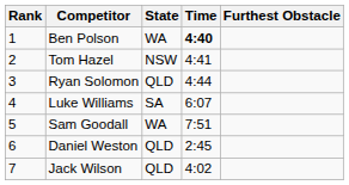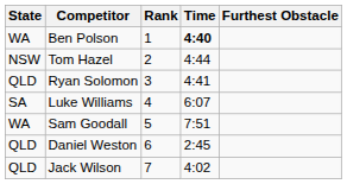 <table class="wikitable sortable mw-collapsible">
 <tr>
+<th>State</th>
+<th>Competitor</th>
 <th>Rank</th>
-<th>Competitor</th>
-<th>State</th>
 <th>Time</th>
 <th>Furthest Obstacle</th>
 </tr>
 <tr>
+<td>WA</td>
+<td>Ben Polson</td>
 <td>1</td>
-<td>Ben Polson</td>
-<td>WA</td>
 <td><strong>4:40</strong></td>
 <td></td>
 </tr>
 <tr>
+<td>NSW</td>
+<td>Tom Hazel</td>
 <td>2</td>
-<td>Tom Hazel</td>
-<td>NSW</td>
+<td>4:44</td>
+<td></td>
+</tr>
+<tr>
+<td>QLD</td>
+<td>Ryan Solomon</td>
+<td>3</td>
 <td>4:41</td>
 <td></td>
 </tr>
 <tr>
-<td>3</td>
-<td>Ryan Solomon</td>
-<td>QLD</td>
-<td>4:44</td>
-<td></td>
-</tr>
-<tr>
+<td>SA</td>
+<td>Luke Williams</td>
 <td>4</td>
-<td>Luke Williams</td>
-<td>SA</td>
 <td>6:07</td>
 <td></td>
 </tr>
 <tr>
+<td>WA</td>
+<td>Sam Goodall</td>
 <td>5</td>
-<td>Sam Goodall</td>
-<td>WA</td>
 <td>7:51</td>
 <td></td>
 </tr>
 <tr>
+<td>QLD</td>
+<td>Daniel Weston</td>
 <td>6</td>
-<td>Daniel Weston</td>
-<td>QLD</td>
 <td>2:45</td>
 <td></td>
 </tr>
 <tr>
+<td>QLD</td>
+<td>Jack Wilson</td>
 <td>7</td>
-<td>Jack Wilson</td>
-<td>QLD</td>
 <td>4:02</td>
 <td></td>
 </tr>
 </table>
